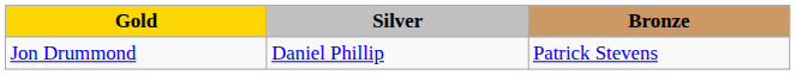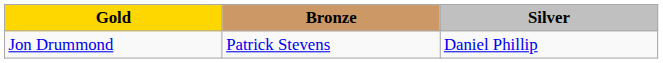 <table class="wikitable" style="text-align:left">
 <tr align="center">
 <td width=200 bgcolor=gold><strong>Gold</strong></td>
+<td width=200 bgcolor=CC9966><strong>Bronze</strong></td>
 <td width=200 bgcolor=silver><strong>Silver</strong></td>
-<td width=200 bgcolor=CC9966><strong>Bronze</strong></td>
 </tr>
 <tr>
 <td><a href='#'>Jon Drummond</a><br><em></em></td>
+<td><a href='#'>Patrick Stevens</a><br><em></em></td>
 <td><a href='#'>Daniel Phillip</a><br><em></em></td>
-<td><a href='#'>Patrick Stevens</a><br><em></em></td>
 </tr>
 </table>
